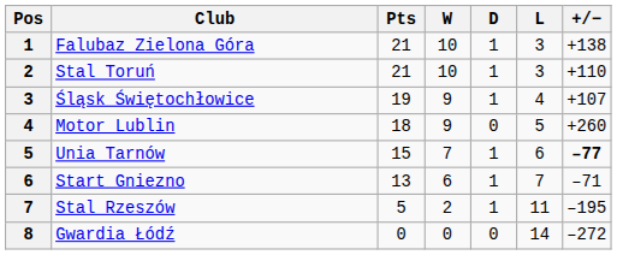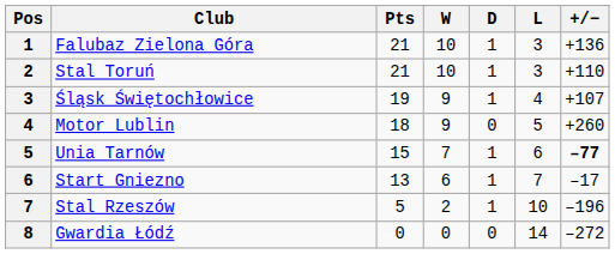 <table class="wikitable">
 <tr>
 <th width=30>Pos</th>
 <th width=250>Club</th>
 <th width=30>Pts</th>
 <th width=30>W</th>
 <th width=30>D</th>
 <th width=30>L</th>
 <th width=30>+/−</th>
 </tr>
 <tr align=center>
 <th>1</th>
 <td align=left><a href='#'>Falubaz Zielona Góra</a></td>
 <td>21</td>
 <td>10</td>
 <td>1</td>
 <td>3</td>
-<td>+138</td>
+<td>+136</td>
 </tr>
 <tr align=center>
 <th>2</th>
 <td align=left><a href='#'>Stal Toruń</a></td>
 <td>21</td>
 <td>10</td>
 <td>1</td>
 <td>3</td>
 <td>+110</td>
 </tr>
 <tr align=center>
 <th>3</th>
 <td align=left><a href='#'>Śląsk Świętochłowice</a></td>
 <td>19</td>
 <td>9</td>
 <td>1</td>
 <td>4</td>
 <td>+107</td>
 </tr>
 <tr align=center>
 <th>4</th>
 <td align=left><a href='#'>Motor Lublin</a></td>
 <td>18</td>
 <td>9</td>
 <td>0</td>
 <td>5</td>
 <td>+260</td>
 </tr>
 <tr align=center>
 <th>5</th>
 <td align=left><a href='#'>Unia Tarnów</a></td>
 <td>15</td>
 <td>7</td>
 <td>1</td>
 <td>6</td>
 <td><strong>–77</strong></td>
 </tr>
 <tr align=center>
 <th>6</th>
 <td align=left><a href='#'>Start Gniezno</a></td>
 <td>13</td>
 <td>6</td>
 <td>1</td>
 <td>7</td>
-<td>–71</td>
+<td>–17</td>
 </tr>
 <tr align=center>
 <th>7</th>
 <td align=left><a href='#'>Stal Rzeszów</a></td>
 <td>5</td>
 <td>2</td>
 <td>1</td>
-<td>11</td>
-<td>–195</td>
+<td>10</td>
+<td>–196</td>
 </tr>
 <tr align=center>
 <th>8</th>
 <td align=left><a href='#'>Gwardia Łódź</a></td>
 <td>0</td>
 <td>0</td>
 <td>0</td>
 <td>14</td>
 <td>–272</td>
 </tr>
 </table>
